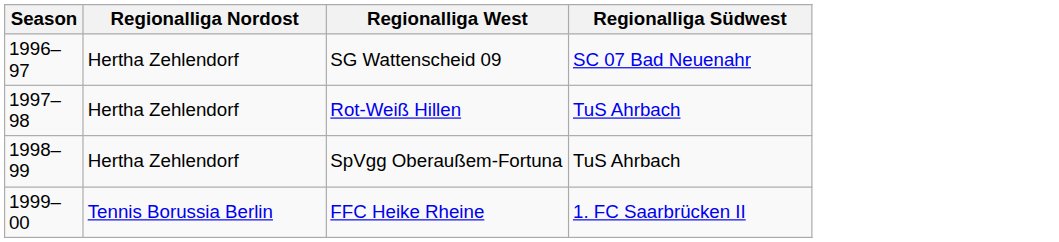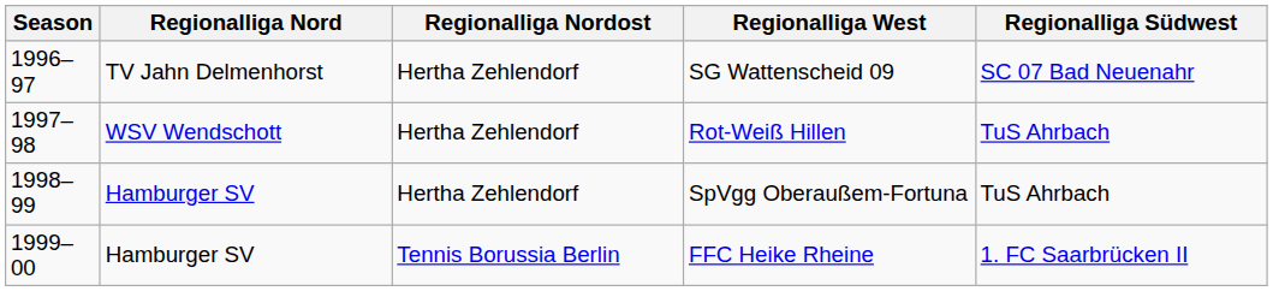 <table class="wikitable">
 <tr align="center" bgcolor="#dfdfdf">
 <th width="60">Season</th>
+<th width="200">Regionalliga Nord</th>
 <th width="200">Regionalliga Nordost</th>
 <th width="200">Regionalliga West</th>
 <th width="200">Regionalliga Südwest</th>
 </tr>
 <tr>
 <td>1996–97</td>
+<td>TV Jahn Delmenhorst</td>
 <td>Hertha Zehlendorf</td>
 <td>SG Wattenscheid 09</td>
 <td><a href='#'>SC 07 Bad Neuenahr</a></td>
 </tr>
 <tr>
 <td>1997–98</td>
+<td><a href='#'>WSV Wendschott</a></td>
 <td>Hertha Zehlendorf</td>
 <td><a href='#'>Rot-Weiß Hillen</a></td>
 <td><a href='#'>TuS Ahrbach</a></td>
 </tr>
 <tr>
 <td>1998–99</td>
+<td><a href='#'>Hamburger SV</a></td>
 <td>Hertha Zehlendorf</td>
 <td>SpVgg Oberaußem-Fortuna</td>
 <td>TuS Ahrbach</td>
 </tr>
 <tr>
 <td>1999–00</td>
+<td>Hamburger SV</td>
 <td><a href='#'>Tennis Borussia Berlin</a></td>
 <td><a href='#'>FFC Heike Rheine</a></td>
 <td><a href='#'>1. FC Saarbrücken II</a></td>
 </tr>
 </table>
